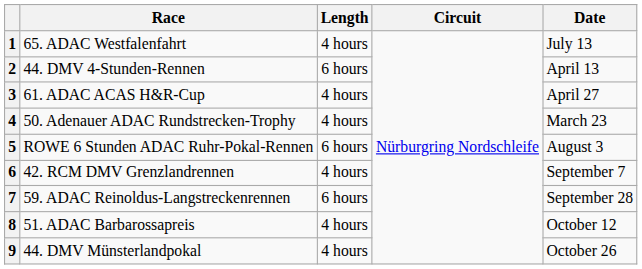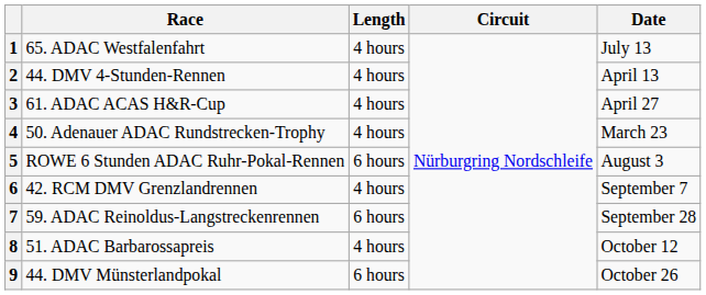 <table class="wikitable" style="font-size: 90%;">
 <tr>
 <th></th>
 <th>Race</th>
 <th>Length</th>
 <th>Circuit</th>
 <th>Date</th>
 </tr>
 <tr>
 <th>1</th>
 <td>65. ADAC Westfalenfahrt</td>
 <td align=center>4 hours</td>
 <td rowspan=9> <a href='#'>Nürburgring Nordschleife</a></td>
 <td>July 13</td>
 </tr>
 <tr>
 <th>2</th>
 <td>44. DMV 4-Stunden-Rennen</td>
-<td align=center>6 hours</td>
+<td align=center>4 hours</td>
 <td>April 13</td>
 </tr>
 <tr>
 <th>3</th>
 <td>61. ADAC ACAS H&R-Cup</td>
 <td align=center>4 hours</td>
 <td>April 27</td>
 </tr>
 <tr>
 <th>4</th>
 <td>50. Adenauer ADAC Rundstrecken-Trophy</td>
 <td align=center>4 hours</td>
 <td>March 23</td>
 </tr>
 <tr>
 <th>5</th>
 <td>ROWE 6 Stunden ADAC Ruhr-Pokal-Rennen</td>
 <td align=center>6 hours</td>
 <td>August 3</td>
 </tr>
 <tr>
 <th>6</th>
 <td>42. RCM DMV Grenzlandrennen</td>
 <td align=center>4 hours</td>
 <td>September 7</td>
 </tr>
 <tr>
 <th>7</th>
 <td>59. ADAC Reinoldus-Langstreckenrennen</td>
 <td align=center>6 hours</td>
 <td>September 28</td>
 </tr>
 <tr>
 <th>8</th>
 <td>51. ADAC Barbarossapreis</td>
 <td align=center>4 hours</td>
 <td>October 12</td>
 </tr>
 <tr>
 <th>9</th>
 <td>44. DMV Münsterlandpokal</td>
-<td align=center>4 hours</td>
+<td align=center>6 hours</td>
 <td>October 26</td>
 </tr>
 </table>
